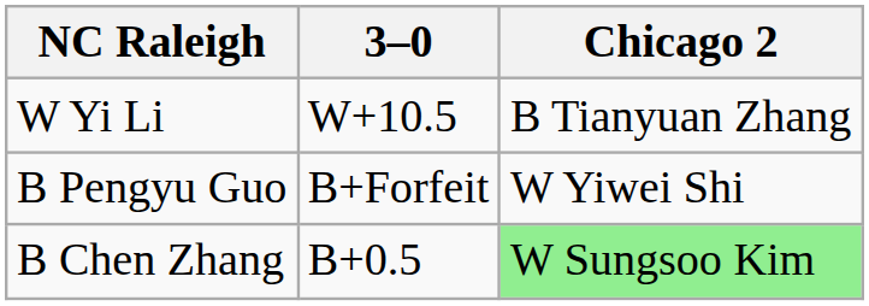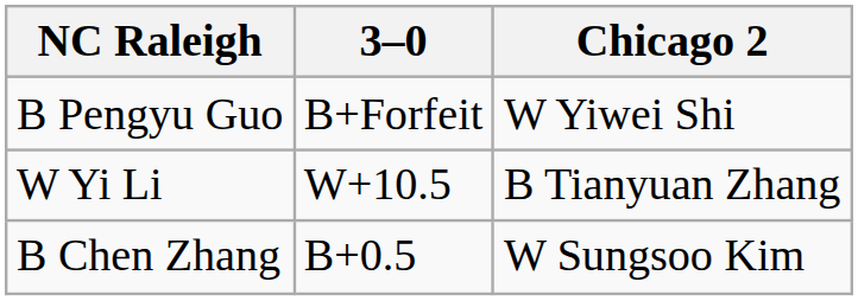 <table class="wikitable">
 <tr>
 <th>NC Raleigh</th>
 <th>3–0</th>
 <th>Chicago 2</th>
 </tr>
 <tr>
+<td>B Pengyu Guo</td>
+<td>B+Forfeit</td>
+<td>W Yiwei Shi</td>
+</tr>
+<tr>
 <td>W Yi Li</td>
 <td>W+10.5</td>
 <td>B Tianyuan Zhang</td>
 </tr>
 <tr>
-<td>B Pengyu Guo</td>
-<td>B+Forfeit</td>
-<td>W Yiwei Shi</td>
-</tr>
-<tr>
 <td>B Chen Zhang</td>
 <td>B+0.5</td>
-<td style="background: lightgreen;">W Sungsoo Kim</td>
+<td>W Sungsoo Kim</td>
 </tr>
 </table>
